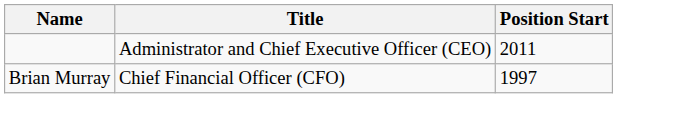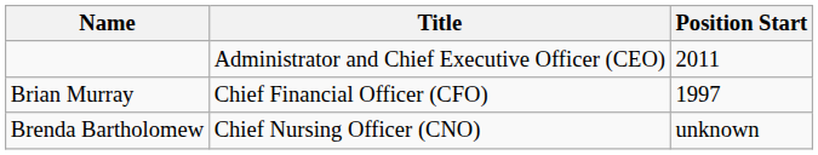 <table class="wikitable">
 <tr>
 <th>Name</th>
 <th>Title</th>
 <th>Position Start</th>
 </tr>
 <tr>
 <td></td>
 <td>Administrator and Chief Executive Officer (CEO)</td>
 <td>2011</td>
 </tr>
 <tr>
 <td>Brian Murray</td>
 <td>Chief Financial Officer (CFO)</td>
 <td>1997</td>
 </tr>
+<tr>
+<td>Brenda Bartholomew</td>
+<td>Chief Nursing Officer (CNO)</td>
+<td>unknown</td>
+</tr>
 </table>
